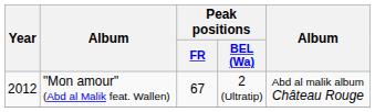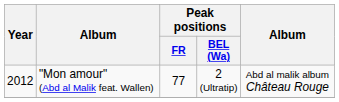 <table class="wikitable">
 <tr>
 <th align="center" rowspan="2" width="10">Year</th>
 <th align="center" rowspan="2" width="160">Album</th>
 <th align="center" colspan="2" width="20">Peak positions</th>
 <th align="center" rowspan="2" width="120">Album</th>
 </tr>
 <tr>
 <th scope="col" style="width:3em;font-size:90%;"><a href='#'>FR</a><br></th>
 <th scope="col" style="width:3em;font-size:90%;"><a href='#'>BEL<br>(Wa)</a></th>
 </tr>
 <tr>
 <td style="text-align:center;" rowspan=1>2012</td>
 <td>"Mon amour"<br><small>(<a href='#'>Abd al Malik</a> feat. Wallen)</small></td>
-<td style="text-align:center;">67</td>
+<td style="text-align:center;">77</td>
 <td style="text-align:center;">2<br><small>(Ultratip)</small></td>
 <td style="text-align:center;" rowspan=1><small>Abd al malik album</small><br><em>Château Rouge</em></td>
 </tr>
 <tr>
 </tr>
 </table>
